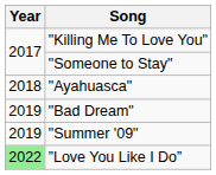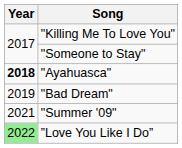 <table class="wikitable">
 <tr>
 <th>Year</th>
 <th>Song</th>
 </tr>
 <tr>
 <td rowspan="2">2017</td>
 <td>"Killing Me To Love You"</td>
 </tr>
 <tr>
 <td>"Someone to Stay"</td>
 </tr>
 <tr>
-<td>2018</td>
+<td><strong>2018</strong></td>
 <td>"Ayahuasca"</td>
 </tr>
 <tr>
 <td>2019</td>
 <td>"Bad Dream"</td>
 </tr>
 <tr>
-<td>2019</td>
+<td>2021</td>
 <td>"Summer '09"</td>
 </tr>
 <tr>
 <td style="background: lightgreen;">2022</td>
 <td>”Love You Like I Do”</td>
 </tr>
 </table>
